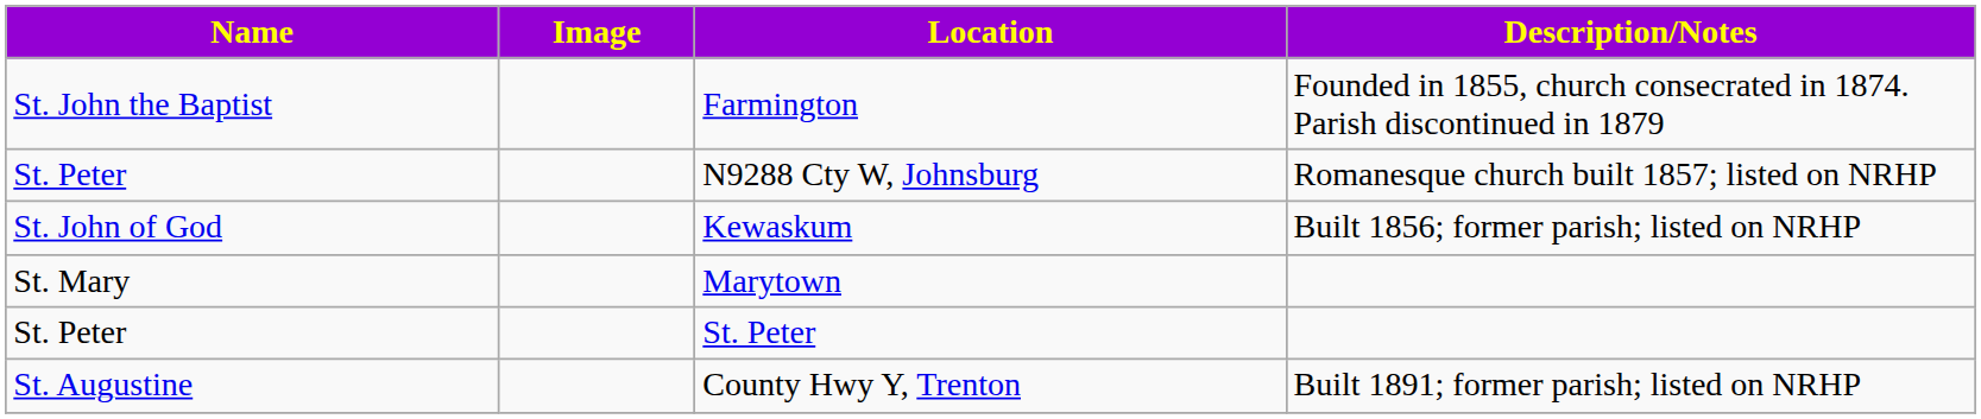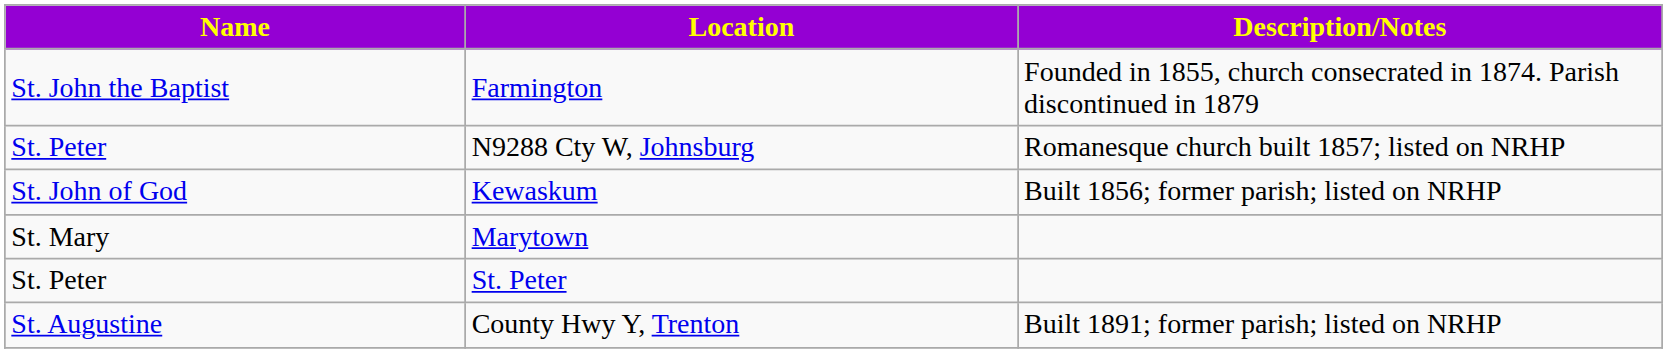 <table class="wikitable sortable" style="width:75%">
 <tr>
 <th style="background:darkviolet; color:yellow;" width="25%"><strong>Name</strong></th>
-<th style="background:darkviolet; color:yellow;" width="10%"><strong>Image</strong></th>
 <th style="background:darkviolet; color:yellow;" width="30%"><strong>Location</strong></th>
 <th style="background:darkviolet; color:yellow;" width="35%"><strong>Description/Notes</strong></th>
 </tr>
 <tr>
 <td><a href='#'>St. John the Baptist</a></td>
-<td></td>
 <td><a href='#'>Farmington</a></td>
 <td>Founded in 1855, church consecrated in 1874. Parish discontinued in 1879</td>
 </tr>
 <tr>
 <td><a href='#'>St. Peter</a></td>
-<td></td>
 <td>N9288 Cty W, <a href='#'>Johnsburg</a></td>
 <td>Romanesque church built 1857; listed on NRHP</td>
 </tr>
 <tr>
 <td><a href='#'>St. John of God</a></td>
-<td></td>
 <td><a href='#'>Kewaskum</a></td>
 <td>Built 1856; former parish; listed on NRHP</td>
 </tr>
 <tr>
 <td>St. Mary</td>
-<td></td>
 <td><a href='#'>Marytown</a></td>
 <td></td>
 </tr>
 <tr>
 <td>St. Peter</td>
-<td></td>
 <td><a href='#'>St. Peter</a></td>
 <td></td>
 </tr>
 <tr>
 <td><a href='#'>St. Augustine</a></td>
-<td></td>
 <td>County Hwy Y, <a href='#'>Trenton</a></td>
 <td>Built 1891; former parish; listed on NRHP</td>
 </tr>
 </table>
